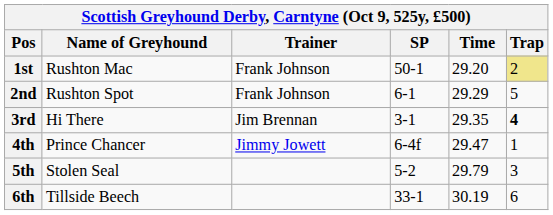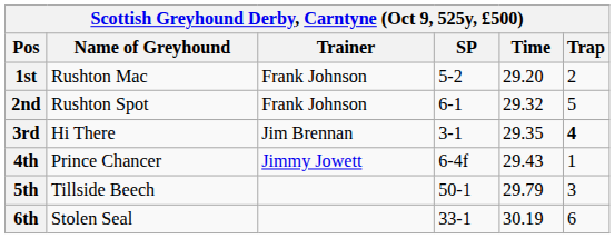 <table class="wikitable">
 <tr>
 <th colspan="6"><a href='#'>Scottish Greyhound Derby</a>, <a href='#'>Carntyne</a> (Oct 9, 525y, £500)</th>
 </tr>
 <tr>
 <th width=30>Pos</th>
 <th width=180>Name of Greyhound</th>
 <th width=150>Trainer</th>
 <th width=50>SP</th>
 <th width=50>Time</th>
 <th width=30>Trap</th>
 </tr>
 <tr>
 <th>1st</th>
 <td>Rushton Mac</td>
 <td>Frank Johnson</td>
-<td>50-1</td>
+<td>5-2</td>
 <td>29.20</td>
-<td style="background: khaki;">2</td>
+<td>2</td>
 </tr>
 <tr>
 <th>2nd</th>
 <td>Rushton Spot</td>
 <td>Frank Johnson</td>
 <td>6-1</td>
-<td>29.29</td>
+<td>29.32</td>
 <td>5</td>
 </tr>
 <tr>
 <th>3rd</th>
 <td>Hi There</td>
 <td>Jim Brennan</td>
 <td>3-1</td>
 <td>29.35</td>
 <td><strong>4</strong></td>
 </tr>
 <tr>
 <th>4th</th>
 <td>Prince Chancer</td>
 <td><a href='#'>Jimmy Jowett</a></td>
 <td>6-4f</td>
-<td>29.47</td>
+<td>29.43</td>
 <td>1</td>
 </tr>
 <tr>
 <th>5th</th>
-<td>Stolen Seal</td>
+<td>Tillside Beech</td>
 <td></td>
-<td>5-2</td>
+<td>50-1</td>
 <td>29.79</td>
 <td>3</td>
 </tr>
 <tr>
 <th>6th</th>
-<td>Tillside Beech</td>
+<td>Stolen Seal</td>
 <td></td>
 <td>33-1</td>
 <td>30.19</td>
 <td>6</td>
 </tr>
 </table>
